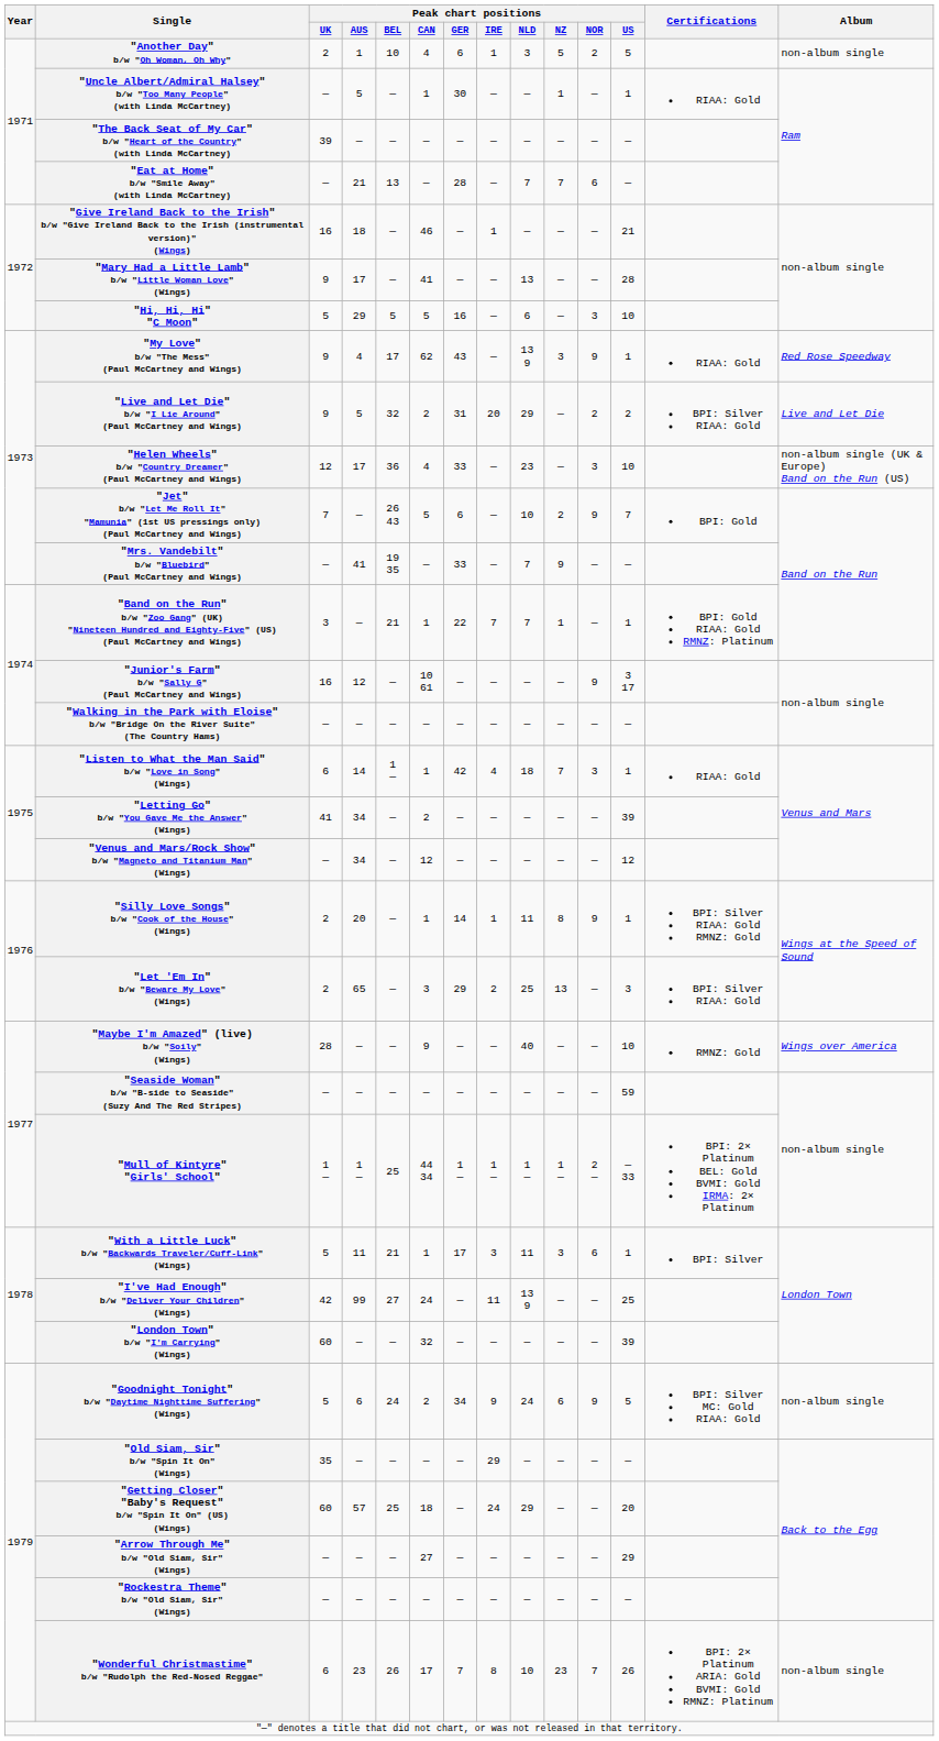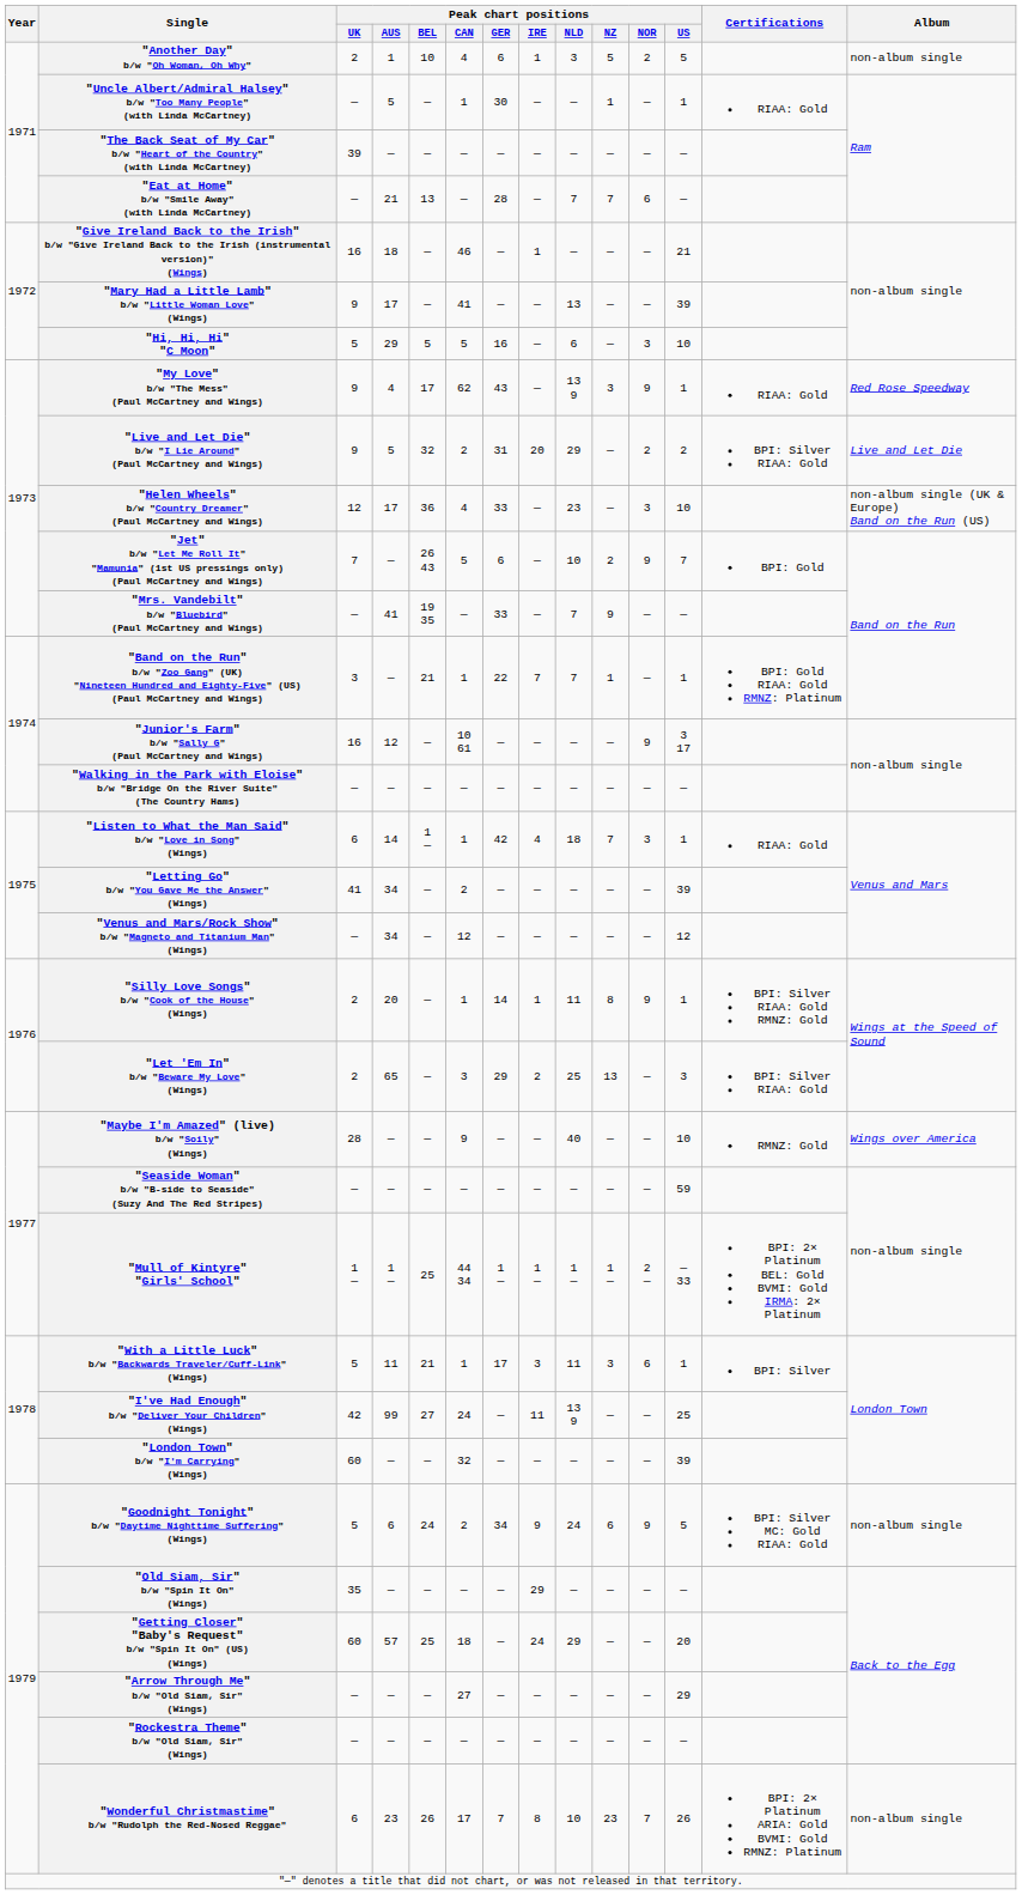 <table class="wikitable plainrowheaders" style="text-align:center;">
 <tr>
 <th scope="col" rowspan="2">Year</th>
 <th scope="col" rowspan="2" style="width:25em;">Single</th>
 <th scope="col" colspan="10">Peak chart positions</th>
 <th scope="col" rowspan="2" style="width:12em;"><a href='#'>Certifications</a></th>
 <th scope="col" rowspan="2" style="width:14em;">Album</th>
 </tr>
 <tr>
 <th style="width:3em;font-size:90%"><a href='#'>UK</a><br></th>
 <th style="width:3em;font-size:90%"><a href='#'>AUS</a><br></th>
 <th style="width:3em;font-size:90%"><a href='#'>BEL</a><br></th>
 <th style="width:3em;font-size:90%"><a href='#'>CAN</a><br></th>
 <th style="width:3em;font-size:90%"><a href='#'>GER</a><br></th>
 <th style="width:3em;font-size:90%"><a href='#'>IRE</a><br></th>
 <th style="width:3em;font-size:90%"><a href='#'>NLD</a><br></th>
 <th style="width:3em;font-size:90%"><a href='#'>NZ</a><br></th>
 <th style="width:3em;font-size:90%"><a href='#'>NOR</a><br></th>
 <th style="width:3em;font-size:90%"><a href='#'>US</a><br></th>
 </tr>
 <tr>
 <td rowspan="4">1971</td>
 <th scope="row">"<a href='#'>Another Day</a>"<br><small>b/w "<a href='#'>Oh Woman, Oh Why</a>"</small></th>
 <td>2</td>
 <td>1</td>
 <td>10</td>
 <td>4</td>
 <td>6</td>
 <td>1</td>
 <td>3</td>
 <td>5</td>
 <td>2</td>
 <td>5</td>
 <td></td>
 <td style="text-align:left;">non-album single</td>
 </tr>
 <tr>
 <th scope="row">"<a href='#'>Uncle Albert/Admiral Halsey</a>"<br><small>b/w "<a href='#'>Too Many People</a>"<br>(with Linda McCartney)</small></th>
 <td>—</td>
 <td>5</td>
 <td>—</td>
 <td>1</td>
 <td>30</td>
 <td>—</td>
 <td>—</td>
 <td>1</td>
 <td>—</td>
 <td>1</td>
 <td><br><ul><li>RIAA: Gold</li></ul></td>
 <td rowspan="3" style="text-align:left;"><em><a href='#'>Ram</a></em></td>
 </tr>
 <tr>
 <th scope="row">"<a href='#'>The Back Seat of My Car</a>"<br><small>b/w "<a href='#'>Heart of the Country</a>"<br>(with Linda McCartney)</small></th>
 <td>39</td>
 <td>—</td>
 <td>—</td>
 <td>—</td>
 <td>—</td>
 <td>—</td>
 <td>—</td>
 <td>—</td>
 <td>—</td>
 <td>—</td>
 <td></td>
 </tr>
 <tr>
 <th scope="row">"<a href='#'>Eat at Home</a>"<br><small>b/w "Smile Away"<br>(with Linda McCartney)</small></th>
 <td>—</td>
 <td>21</td>
 <td>13</td>
 <td>—</td>
 <td>28</td>
 <td>—</td>
 <td>7</td>
 <td>7</td>
 <td>6</td>
 <td>—</td>
 <td></td>
 </tr>
 <tr>
 <td rowspan="3">1972</td>
 <th scope="row">"<a href='#'>Give Ireland Back to the Irish</a>"<br><small>b/w "Give Ireland Back to the Irish (instrumental version)"<br>(<a href='#'>Wings</a>)</small></th>
 <td>16</td>
 <td>18</td>
 <td>—</td>
 <td>46</td>
 <td>—</td>
 <td>1</td>
 <td>—</td>
 <td>—</td>
 <td>—</td>
 <td>21</td>
 <td></td>
 <td rowspan="3" style="text-align:left;">non-album single</td>
 </tr>
 <tr>
 <th scope="row">"<a href='#'>Mary Had a Little Lamb</a>"<br><small>b/w "<a href='#'>Little Woman Love</a>"<br>(Wings)</small></th>
 <td>9</td>
 <td>17</td>
 <td>—</td>
 <td>41</td>
 <td>—</td>
 <td>—</td>
 <td>13</td>
 <td>—</td>
 <td>—</td>
-<td>28</td>
+<td>39</td>
 <td></td>
 </tr>
 <tr>
 <th scope="row">"<a href='#'>Hi, Hi, Hi</a>"<br>"<a href='#'>C Moon</a>"<br></th>
 <td>5</td>
 <td>29</td>
 <td>5</td>
 <td>5</td>
 <td>16</td>
 <td>—</td>
 <td>6</td>
 <td>—</td>
 <td>3</td>
 <td>10</td>
 <td></td>
 </tr>
 <tr>
 <td rowspan="5">1973</td>
 <th scope="row">"<a href='#'>My Love</a>"<br><small>b/w "The Mess"<br>(Paul McCartney and Wings)</small></th>
 <td>9</td>
 <td>4</td>
 <td>17</td>
 <td>62</td>
 <td>43</td>
 <td>—</td>
 <td>13<br>9</td>
 <td>3</td>
 <td>9</td>
 <td>1</td>
 <td><br><ul><li>RIAA: Gold</li></ul></td>
 <td style="text-align:left;"><em><a href='#'>Red Rose Speedway</a></em></td>
 </tr>
 <tr>
 <th scope="row">"<a href='#'>Live and Let Die</a>"<br><small>b/w "<a href='#'>I Lie Around</a>"<br>(Paul McCartney and Wings)</small></th>
 <td>9<br></td>
 <td>5</td>
 <td>32</td>
 <td>2</td>
 <td>31</td>
 <td>20</td>
 <td>29</td>
 <td>—</td>
 <td>2</td>
 <td>2</td>
 <td><br><ul><li>BPI: Silver</li><li>RIAA: Gold</li></ul></td>
 <td style="text-align:left;"><em><a href='#'>Live and Let Die</a></em></td>
 </tr>
 <tr>
 <th scope="row">"<a href='#'>Helen Wheels</a>"<br><small>b/w "<a href='#'>Country Dreamer</a>"<br>(Paul McCartney and Wings)</small></th>
 <td>12</td>
 <td>17</td>
 <td>36</td>
 <td>4</td>
 <td>33</td>
 <td>—</td>
 <td>23</td>
 <td>—</td>
 <td>3</td>
 <td>10</td>
 <td></td>
 <td style="text-align:left;">non-album single (UK & Europe)<br><em><a href='#'>Band on the Run</a></em> (US)</td>
 </tr>
 <tr>
 <th scope="row">"<a href='#'>Jet</a>"<br><small>b/w "<a href='#'>Let Me Roll It</a>"<br>"<a href='#'>Mamunia</a>" (1st US pressings only)<br>(Paul McCartney and Wings)</small></th>
 <td>7</td>
 <td>—</td>
 <td>26<br>43</td>
 <td>5</td>
 <td>6</td>
 <td>—</td>
 <td>10</td>
 <td>2</td>
 <td>9</td>
 <td>7</td>
 <td><br><ul><li>BPI: Gold</li></ul></td>
 <td rowspan="3" style="text-align:left;"><em><a href='#'>Band on the Run</a></em></td>
 </tr>
 <tr>
 <th scope="row">"<a href='#'>Mrs. Vandebilt</a>"<br><small>b/w "<a href='#'>Bluebird</a>"<br>(Paul McCartney and Wings)</small></th>
 <td>—</td>
 <td>41</td>
 <td>19<br>35</td>
 <td>—</td>
 <td>33</td>
 <td>—</td>
 <td>7</td>
 <td>9</td>
 <td>—</td>
 <td>—</td>
 <td></td>
 </tr>
 <tr>
 <td rowspan="3">1974</td>
 <th scope="row">"<a href='#'>Band on the Run</a>"<br><small>b/w "<a href='#'>Zoo Gang</a>" (UK)<br>"<a href='#'>Nineteen Hundred and Eighty-Five</a>" (US)<br>(Paul McCartney and Wings)</small></th>
 <td>3</td>
 <td>—</td>
 <td>21</td>
 <td>1</td>
 <td>22</td>
 <td>7</td>
 <td>7</td>
 <td>1</td>
 <td>—</td>
 <td>1</td>
 <td><br><ul><li>BPI: Gold</li><li>RIAA: Gold</li><li><a href='#'>RMNZ</a>: Platinum</li></ul></td>
 </tr>
 <tr>
 <th scope="row">"<a href='#'>Junior's Farm</a>"<br><small>b/w "<a href='#'>Sally G</a>"<br>(Paul McCartney and Wings)</small></th>
 <td>16</td>
 <td>12</td>
 <td>—</td>
 <td>10<br>61</td>
 <td>—</td>
 <td>—</td>
 <td>—</td>
 <td>—</td>
 <td>9</td>
 <td>3<br>17</td>
 <td></td>
 <td rowspan="2" style="text-align:left;">non-album single</td>
 </tr>
 <tr>
 <th scope="row">"<a href='#'>Walking in the Park with Eloise</a>"<br><small>b/w "Bridge On the River Suite"<br>(The Country Hams)</small></th>
 <td>—</td>
 <td>—</td>
 <td>—</td>
 <td>—</td>
 <td>—</td>
 <td>—</td>
 <td>—</td>
 <td>—</td>
 <td>—</td>
 <td>—</td>
 <td></td>
 </tr>
 <tr>
 <td rowspan="3">1975</td>
 <th scope="row">"<a href='#'>Listen to What the Man Said</a>"<br><small>b/w "<a href='#'>Love in Song</a>"<br>(Wings)</small></th>
 <td>6</td>
 <td>14</td>
 <td>1<br>—</td>
 <td>1</td>
 <td>42</td>
 <td>4</td>
 <td>18</td>
 <td>7</td>
 <td>3</td>
 <td>1</td>
 <td><br><ul><li>RIAA: Gold</li></ul></td>
 <td rowspan="3" style="text-align:left;"><em><a href='#'>Venus and Mars</a></em></td>
 </tr>
 <tr>
 <th scope="row">"<a href='#'>Letting Go</a>"<br><small>b/w "<a href='#'>You Gave Me the Answer</a>"<br>(Wings)</small></th>
 <td>41</td>
 <td>34</td>
 <td>—</td>
 <td>2</td>
 <td>—</td>
 <td>—</td>
 <td>—</td>
 <td>—</td>
 <td>—</td>
 <td>39</td>
 <td></td>
 </tr>
 <tr>
 <th scope="row">"<a href='#'>Venus and Mars/Rock Show</a>"<br><small>b/w "<a href='#'>Magneto and Titanium Man</a>"<br>(Wings)</small></th>
 <td>—</td>
 <td>34</td>
 <td>—</td>
 <td>12</td>
 <td>—</td>
 <td>—</td>
 <td>—</td>
 <td>—</td>
 <td>—</td>
 <td>12</td>
 <td></td>
 </tr>
 <tr>
 <td rowspan="2">1976</td>
 <th scope="row">"<a href='#'>Silly Love Songs</a>"<br><small>b/w "<a href='#'>Cook of the House</a>"<br>(Wings)</small></th>
 <td>2</td>
 <td>20</td>
 <td>—</td>
 <td>1</td>
 <td>14</td>
 <td>1</td>
 <td>11</td>
 <td>8</td>
 <td>9</td>
 <td>1</td>
 <td><br><ul><li>BPI: Silver</li><li>RIAA: Gold</li><li>RMNZ: Gold</li></ul></td>
 <td rowspan="2" style="text-align:left;"><em><a href='#'>Wings at the Speed of Sound</a></em></td>
 </tr>
 <tr>
 <th scope="row">"<a href='#'>Let 'Em In</a>"<br><small>b/w "<a href='#'>Beware My Love</a>"<br>(Wings)</small></th>
 <td>2</td>
 <td>65</td>
 <td>—</td>
 <td>3</td>
 <td>29</td>
 <td>2</td>
 <td>25</td>
 <td>13</td>
 <td>—</td>
 <td>3</td>
 <td><br><ul><li>BPI: Silver</li><li>RIAA: Gold</li></ul></td>
 </tr>
 <tr>
 <td rowspan="3">1977</td>
 <th scope="row">"<a href='#'>Maybe I'm Amazed</a>" (live)<br><small>b/w "<a href='#'>Soily</a>"<br>(Wings)</small></th>
 <td>28</td>
 <td>—</td>
 <td>—</td>
 <td>9</td>
 <td>—</td>
 <td>—</td>
 <td>40</td>
 <td>—</td>
 <td>—</td>
 <td>10</td>
 <td><br><ul><li>RMNZ: Gold</li></ul></td>
 <td style="text-align:left;"><em><a href='#'>Wings over America</a></em></td>
 </tr>
 <tr>
 <th scope="row">"<a href='#'>Seaside Woman</a>"<br><small>b/w "B-side to Seaside"<br>(Suzy And The Red Stripes)</small></th>
 <td>—</td>
 <td>—</td>
 <td>—</td>
 <td>—</td>
 <td>—</td>
 <td>—</td>
 <td>—</td>
 <td>—</td>
 <td>—</td>
 <td>59</td>
 <td></td>
 <td rowspan="2" style="text-align:left;">non-album single</td>
 </tr>
 <tr>
 <th scope="row">"<a href='#'>Mull of Kintyre</a>"<br>"<a href='#'>Girls' School</a>"<br></th>
 <td>1<br>—</td>
 <td>1<br>—</td>
 <td>25</td>
 <td>44<br>34</td>
 <td>1<br>—</td>
 <td>1<br>—</td>
 <td>1<br>—</td>
 <td>1<br>—</td>
 <td>2<br>—</td>
 <td>—<br>33</td>
 <td><br><ul><li>BPI: 2× Platinum</li><li>BEL: Gold</li><li>BVMI: Gold</li><li><a href='#'>IRMA</a>: 2× Platinum</li></ul></td>
 </tr>
 <tr>
 <td rowspan="3">1978</td>
 <th scope="row">"<a href='#'>With a Little Luck</a>"<br><small>b/w "<a href='#'>Backwards Traveler/Cuff-Link</a>"<br>(Wings)</small></th>
 <td>5</td>
 <td>11</td>
 <td>21</td>
 <td>1</td>
 <td>17</td>
 <td>3</td>
 <td>11</td>
 <td>3</td>
 <td>6</td>
 <td>1</td>
 <td><br><ul><li>BPI: Silver</li></ul></td>
 <td rowspan="3" style="text-align:left;"><em><a href='#'>London Town</a></em></td>
 </tr>
 <tr>
 <th scope="row">"<a href='#'>I've Had Enough</a>"<br><small>b/w "<a href='#'>Deliver Your Children</a>"<br>(Wings)</small></th>
 <td>42</td>
 <td>99</td>
 <td>27</td>
 <td>24</td>
 <td>—</td>
 <td>11</td>
 <td>13<br>9</td>
 <td>—</td>
 <td>—</td>
 <td>25</td>
 <td></td>
 </tr>
 <tr>
 <th scope="row">"<a href='#'>London Town</a>"<br><small>b/w "<a href='#'>I'm Carrying</a>"<br>(Wings)</small></th>
 <td>60</td>
 <td>—</td>
 <td>—</td>
 <td>32</td>
 <td>—</td>
 <td>—</td>
 <td>—</td>
 <td>—</td>
 <td>—</td>
 <td>39</td>
 <td></td>
 </tr>
 <tr>
 <td rowspan="6">1979</td>
 <th scope="row">"<a href='#'>Goodnight Tonight</a>"<br><small>b/w "<a href='#'>Daytime Nighttime Suffering</a>"<br>(Wings)</small></th>
 <td>5</td>
 <td>6</td>
 <td>24</td>
 <td>2</td>
 <td>34</td>
 <td>9</td>
 <td>24</td>
 <td>6</td>
 <td>9</td>
 <td>5</td>
 <td><br><ul><li>BPI: Silver</li><li>MC: Gold</li><li>RIAA: Gold</li></ul></td>
 <td style="text-align:left;">non-album single</td>
 </tr>
 <tr>
 <th scope="row">"<a href='#'>Old Siam, Sir</a>"<br><small>b/w "Spin It On"<br>(Wings)</small></th>
 <td>35</td>
 <td>—</td>
 <td>—</td>
 <td>—</td>
 <td>—</td>
 <td>29</td>
 <td>—</td>
 <td>—</td>
 <td>—</td>
 <td>—</td>
 <td></td>
 <td rowspan="4" style="text-align:left;"><em><a href='#'>Back to the Egg</a></em></td>
 </tr>
 <tr>
 <th scope="row">"<a href='#'>Getting Closer</a>"<br>"Baby's Request"<br><small>b/w "Spin It On" (US)<br>(Wings)</small></th>
 <td>60</td>
 <td>57</td>
 <td>25</td>
 <td>18</td>
 <td>—</td>
 <td>24</td>
 <td>29</td>
 <td>—</td>
 <td>—</td>
 <td>20</td>
 <td></td>
 </tr>
 <tr>
 <th scope="row">"<a href='#'>Arrow Through Me</a>"<br><small>b/w "Old Siam, Sir"<br>(Wings)</small></th>
 <td>—</td>
 <td>—</td>
 <td>—</td>
 <td>27</td>
 <td>—</td>
 <td>—</td>
 <td>—</td>
 <td>—</td>
 <td>—</td>
 <td>29</td>
 <td></td>
 </tr>
 <tr>
 <th scope="row">"<a href='#'>Rockestra Theme</a>"<br><small>b/w "Old Siam, Sir"<br>(Wings)</small></th>
 <td>—</td>
 <td>—</td>
 <td>—</td>
 <td>—</td>
 <td>—</td>
 <td>—</td>
 <td>—</td>
 <td>—</td>
 <td>—</td>
 <td>—</td>
 <td></td>
 </tr>
 <tr>
 <th scope="row">"<a href='#'>Wonderful Christmastime</a>"<br><small>b/w "Rudolph the Red-Nosed Reggae"</small></th>
 <td>6<br></td>
 <td>23<br></td>
 <td>26</td>
 <td>17</td>
 <td>7</td>
 <td>8</td>
 <td>10</td>
 <td>23<br></td>
 <td>7</td>
 <td>26<br></td>
 <td><br><ul><li>BPI: 2× Platinum</li><li>ARIA: Gold</li><li>BVMI: Gold</li><li>RMNZ: Platinum</li></ul></td>
 <td style="text-align:left;">non-album single</td>
 </tr>
 <tr>
 <td colspan="15" style="text-align:center; font-size:85%;">"—" denotes a title that did not chart, or was not released in that territory.</td>
 </tr>
 </table>
